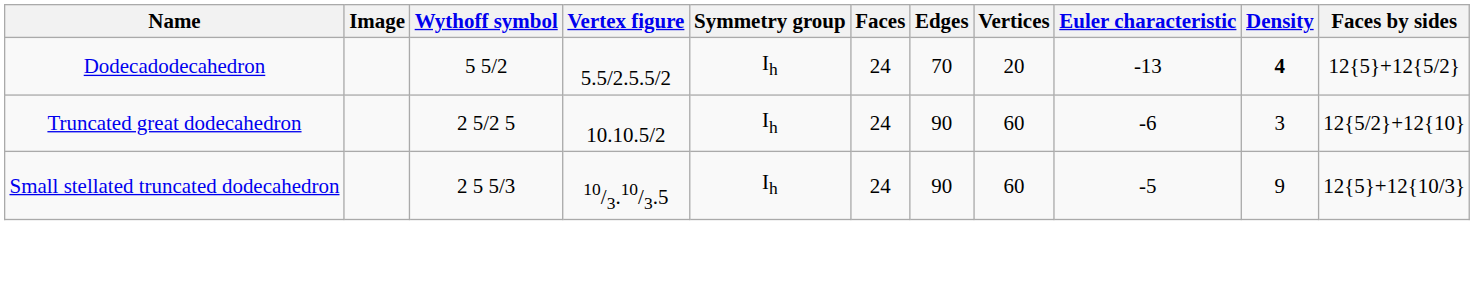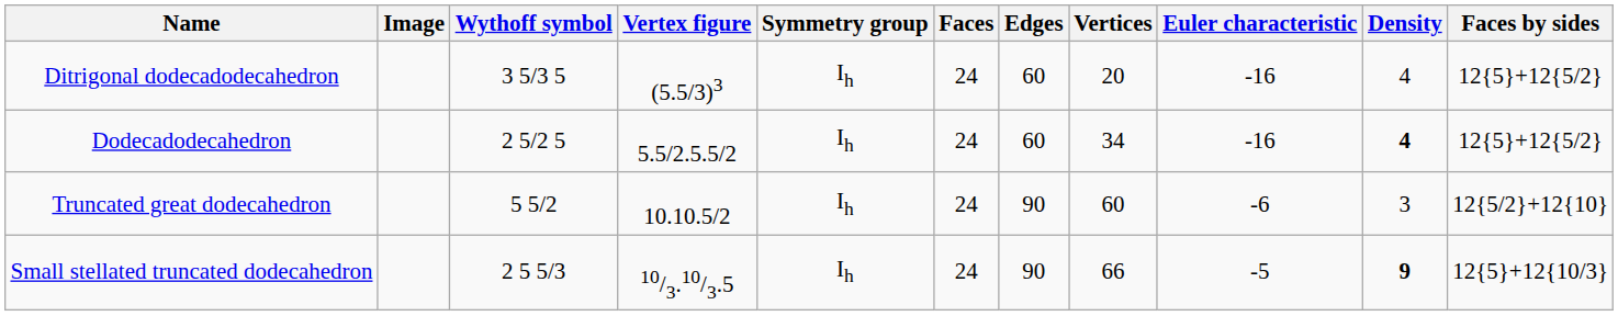 <table class="wikitable sortable" style="text-align:center">
 <tr>
 <th>Name</th>
 <th>Image</th>
 <th><a href='#'>Wythoff symbol</a></th>
 <th><a href='#'>Vertex figure</a></th>
 <th>Symmetry group</th>
 <th>Faces</th>
 <th>Edges</th>
 <th>Vertices</th>
 <th><a href='#'>Euler characteristic</a></th>
 <th><a href='#'>Density</a></th>
 <th>Faces by sides</th>
 </tr>
 <tr>
+<td><a href='#'>Ditrigonal dodecadodecahedron</a></td>
+<td></td>
+<td>3  5/3 5</td>
+<td><br>(5.5/3)<sup>3</sup></td>
+<td>I<sub>h</sub></td>
+<td>24</td>
+<td>60</td>
+<td>20</td>
+<td>-16</td>
+<td>4</td>
+<td>12{5}+12{5/2}</td>
+</tr>
+<tr>
 <td><a href='#'>Dodecadodecahedron</a></td>
 <td></td>
-<td>5 5/2</td>
+<td>2 5/2  5</td>
 <td><br>5.5/2.5.5/2</td>
 <td>I<sub>h</sub></td>
 <td>24</td>
-<td>70</td>
-<td>20</td>
-<td>-13</td>
+<td>60</td>
+<td>34</td>
+<td>-16</td>
 <td><strong>4</strong></td>
 <td>12{5}+12{5/2}</td>
 </tr>
 <tr>
 <td><a href='#'>Truncated great dodecahedron</a></td>
 <td></td>
-<td>2 5/2  5</td>
+<td>5 5/2</td>
 <td><br>10.10.5/2</td>
 <td>I<sub>h</sub></td>
 <td>24</td>
 <td>90</td>
 <td>60</td>
 <td>-6</td>
 <td>3</td>
 <td>12{5/2}+12{10}</td>
 </tr>
 <tr>
 <td><a href='#'>Small stellated truncated dodecahedron</a></td>
 <td></td>
 <td>2 5  5/3</td>
 <td><br><sup>10</sup>/<sub>3</sub>.<sup>10</sup>/<sub>3</sub>.5</td>
 <td>I<sub>h</sub></td>
 <td>24</td>
 <td>90</td>
-<td>60</td>
+<td>66</td>
 <td>-5</td>
-<td>9</td>
+<td><strong>9</strong></td>
 <td>12{5}+12{10/3}</td>
 </tr>
 </table>
